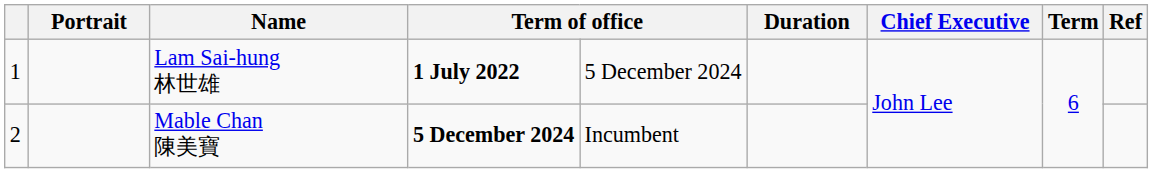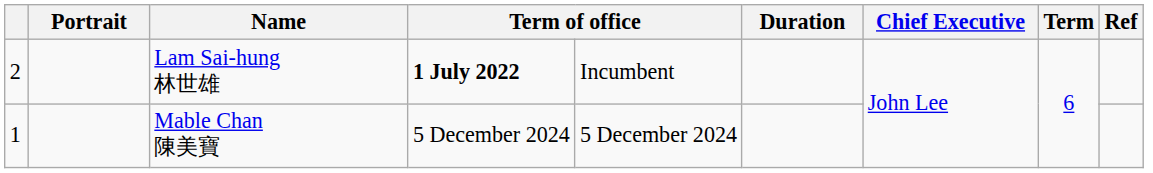 <table class="wikitable"  style="text-align:left">
 <tr>
 <th width=10px></th>
 <th width=80px>Portrait</th>
 <th width=180px>Name</th>
 <th width=180px colspan=2>Term of office</th>
 <th width=80px>Duration</th>
 <th width=120px><a href='#'>Chief Executive</a></th>
 <th>Term</th>
 <th>Ref</th>
 </tr>
 <tr>
-<td bgcolor=>1</td>
+<td bgcolor=>2</td>
 <td></td>
 <td><a href='#'>Lam Sai-hung</a><br>林世雄</td>
 <td><strong>1 July 2022</strong></td>
-<td>5 December 2024</td>
+<td>Incumbent</td>
 <td></td>
 <td rowspan="2"><a href='#'>John Lee</a><br></td>
 <td rowspan="2" align="center"><a href='#'>6</a></td>
 <td></td>
 </tr>
 <tr>
-<td bgcolor=>2</td>
+<td bgcolor=>1</td>
 <td></td>
 <td><a href='#'>Mable Chan</a><br>陳美寶</td>
-<td><strong>5 December 2024</strong></td>
-<td>Incumbent</td>
+<td>5 December 2024</td>
+<td>5 December 2024</td>
 <td></td>
 <td></td>
 </tr>
 </table>
